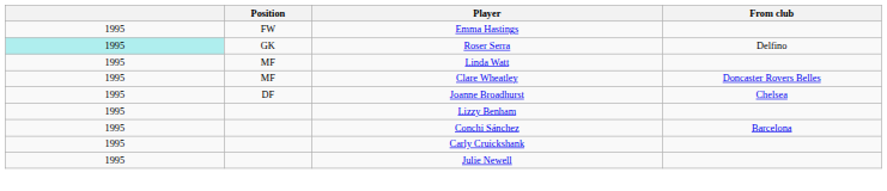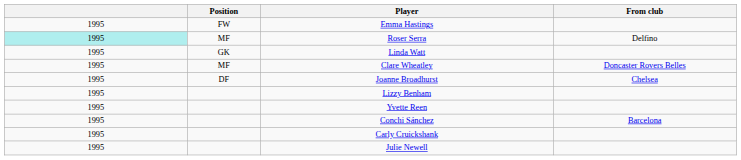 <table class="wikitable sortable" style="width:95%; text-align:center; font-size:85%; text-align:center;">
 <tr>
 <th width="25%"></th>
 <th width="10%">Position</th>
 <th>Player</th>
 <th width="25%">From club</th>
 </tr>
 <tr>
 <td>1995</td>
 <td>FW</td>
 <td> <a href='#'>Emma Hastings</a></td>
 <td></td>
 </tr>
 <tr>
 <td style="background: paleturquoise;">1995</td>
-<td>GK</td>
+<td>MF</td>
 <td> <a href='#'>Roser Serra</a></td>
 <td> Delfino</td>
 </tr>
 <tr>
 <td>1995</td>
-<td>MF</td>
+<td>GK</td>
 <td> <a href='#'>Linda Watt</a></td>
 <td></td>
 </tr>
 <tr>
 <td>1995</td>
 <td>MF</td>
 <td> <a href='#'>Clare Wheatley</a></td>
 <td><em></em> <a href='#'>Doncaster Rovers Belles</a></td>
 </tr>
 <tr>
 <td>1995</td>
 <td>DF</td>
 <td><em></em> <a href='#'>Joanne Broadhurst</a></td>
 <td> <a href='#'>Chelsea</a></td>
 </tr>
 <tr>
 <td>1995</td>
 <td></td>
 <td><a href='#'>Lizzy Benham</a></td>
 <td></td>
 </tr>
 <tr>
 <td>1995</td>
 <td></td>
+<td><a href='#'>Yvette Reen</a></td>
+<td></td>
+</tr>
+<tr>
+<td>1995</td>
+<td></td>
 <td><a href='#'>Conchi Sánchez</a></td>
 <td> <a href='#'>Barcelona</a></td>
 </tr>
 <tr>
 <td>1995</td>
 <td></td>
 <td><a href='#'>Carly Cruickshank</a></td>
 <td></td>
 </tr>
 <tr>
 <td>1995</td>
 <td></td>
 <td><a href='#'>Julie Newell</a></td>
 <td></td>
 </tr>
 </table>
